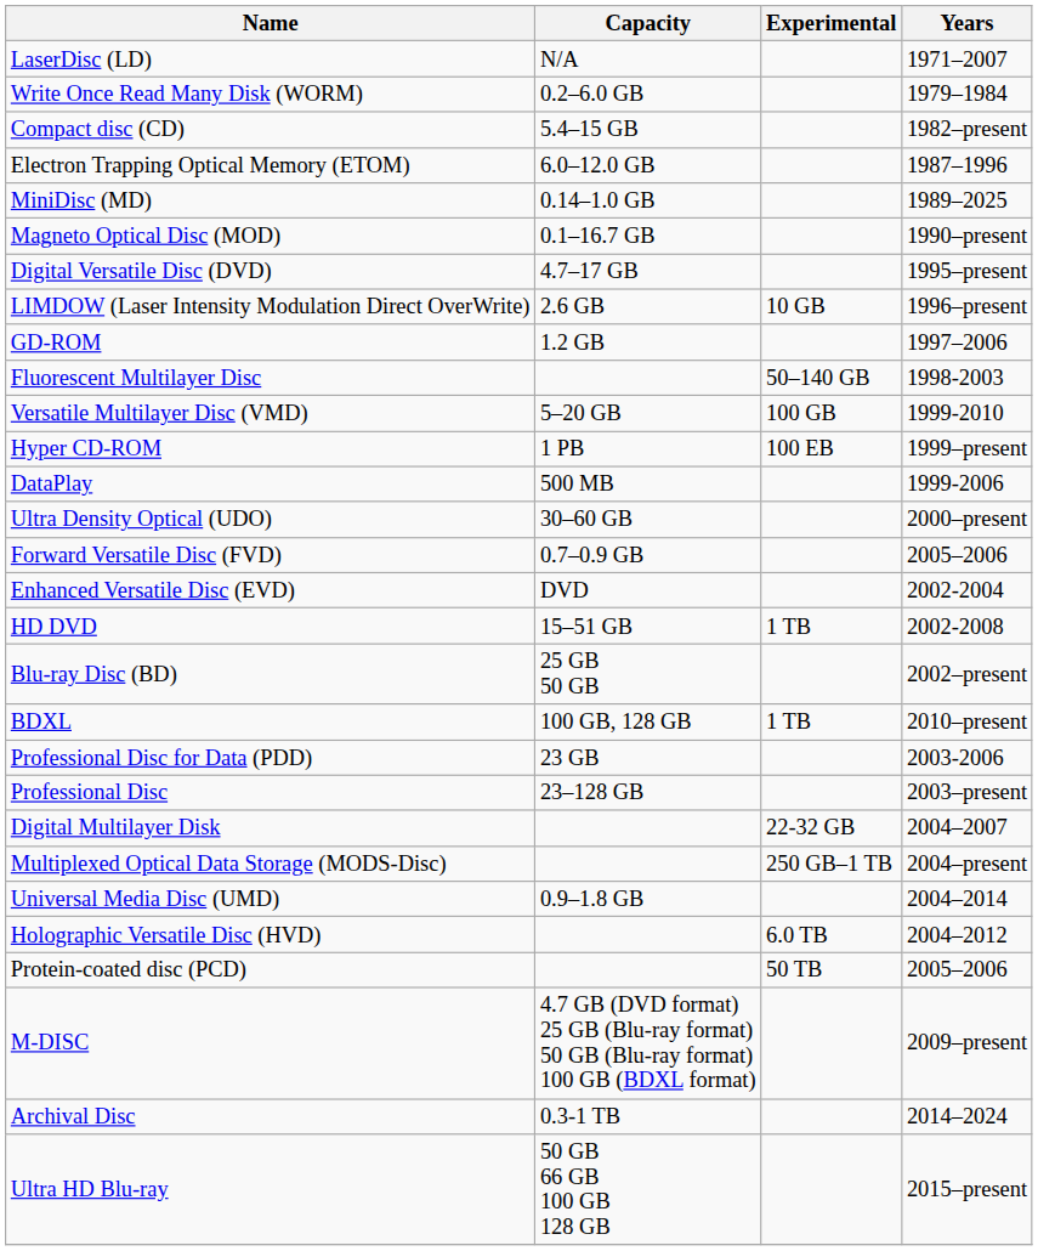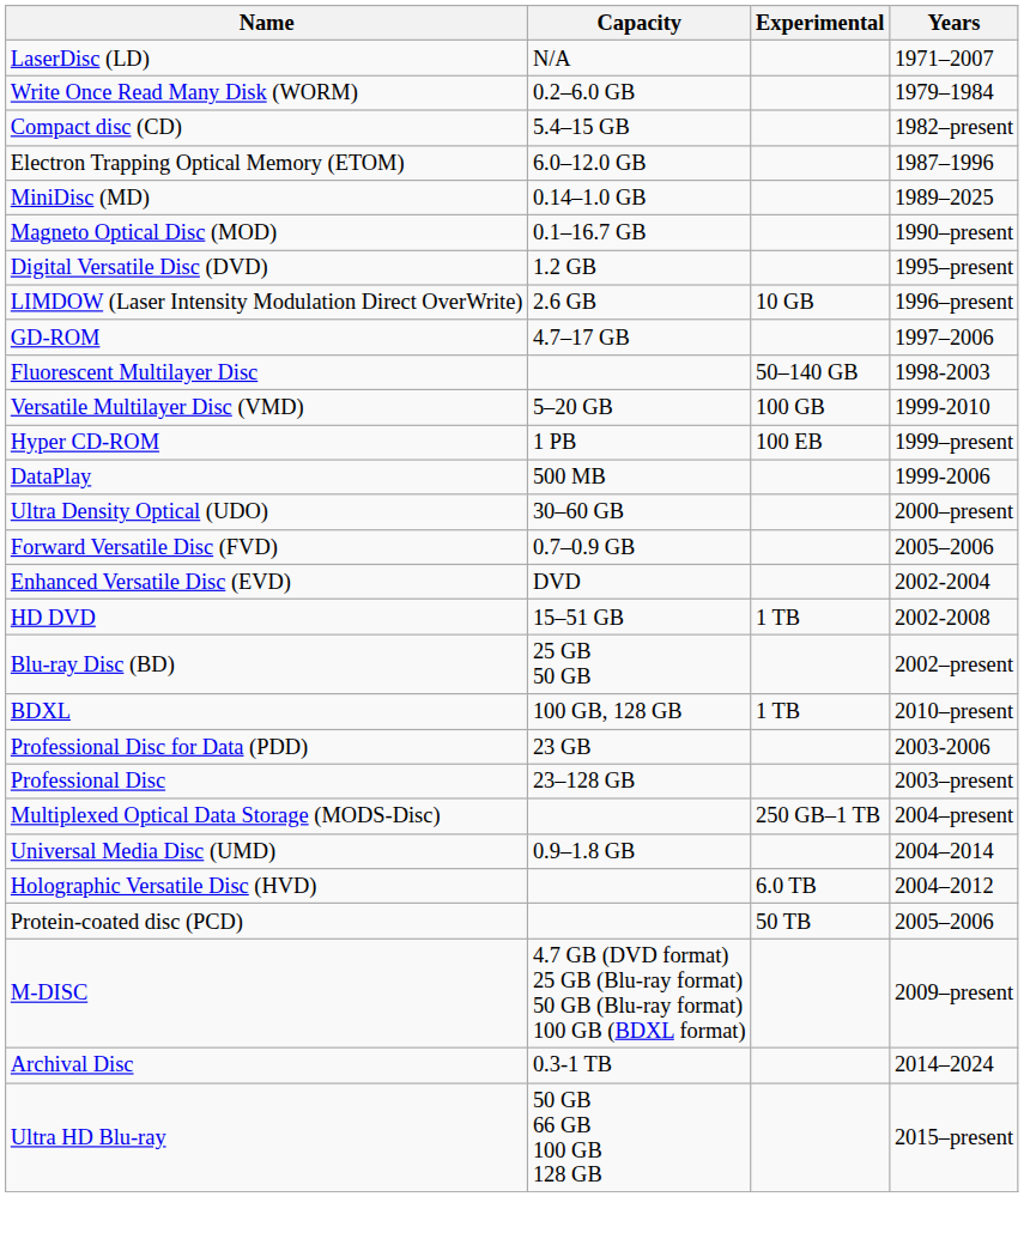 <table class="wikitable sortable">
 <tr>
 <th>Name</th>
 <th>Capacity</th>
 <th>Experimental</th>
 <th>Years</th>
 </tr>
 <tr>
 <td><a href='#'>LaserDisc</a> (LD)</td>
 <td>N/A</td>
 <td></td>
 <td>1971–2007</td>
 </tr>
 <tr>
 <td><a href='#'>Write Once Read Many Disk</a> (WORM)</td>
 <td>0.2–6.0 GB</td>
 <td></td>
 <td>1979–1984</td>
 </tr>
 <tr>
 <td><a href='#'>Compact disc</a> (CD)</td>
 <td>5.4–15 GB</td>
 <td></td>
 <td>1982–present</td>
 </tr>
 <tr>
 <td>Electron Trapping Optical Memory (ETOM)</td>
 <td>6.0–12.0 GB</td>
 <td></td>
 <td>1987–1996</td>
 </tr>
 <tr>
 <td><a href='#'>MiniDisc</a> (MD)</td>
 <td>0.14–1.0 GB</td>
 <td></td>
 <td>1989–2025</td>
 </tr>
 <tr>
 <td><a href='#'>Magneto Optical Disc</a> (MOD)</td>
 <td>0.1–16.7 GB</td>
 <td></td>
 <td>1990–present</td>
 </tr>
 <tr>
 <td><a href='#'>Digital Versatile Disc</a> (DVD)</td>
-<td>4.7–17 GB</td>
+<td>1.2 GB</td>
 <td></td>
 <td>1995–present</td>
 </tr>
 <tr>
 <td><a href='#'>LIMDOW</a> (Laser Intensity Modulation Direct OverWrite)</td>
 <td>2.6 GB</td>
 <td>10 GB</td>
 <td>1996–present</td>
 </tr>
 <tr>
 <td><a href='#'>GD-ROM</a></td>
-<td>1.2 GB</td>
+<td>4.7–17 GB</td>
 <td></td>
 <td>1997–2006</td>
 </tr>
 <tr>
 <td><a href='#'>Fluorescent Multilayer Disc</a></td>
 <td></td>
 <td>50–140 GB</td>
 <td>1998-2003</td>
 </tr>
 <tr>
 <td><a href='#'>Versatile Multilayer Disc</a> (VMD)</td>
 <td>5–20 GB</td>
 <td>100 GB</td>
 <td>1999-2010</td>
 </tr>
 <tr>
 <td><a href='#'>Hyper CD-ROM</a></td>
 <td>1 PB</td>
 <td>100 EB</td>
 <td>1999–present</td>
 </tr>
 <tr>
 <td><a href='#'>DataPlay</a></td>
 <td>500 MB</td>
 <td></td>
 <td>1999-2006</td>
 </tr>
 <tr>
 <td><a href='#'>Ultra Density Optical</a> (UDO)</td>
 <td>30–60 GB</td>
 <td></td>
 <td>2000–present</td>
 </tr>
 <tr>
 <td><a href='#'>Forward Versatile Disc</a> (FVD)</td>
 <td>0.7–0.9 GB</td>
 <td></td>
 <td>2005–2006</td>
 </tr>
 <tr>
 <td><a href='#'>Enhanced Versatile Disc</a> (EVD)</td>
 <td>DVD</td>
 <td></td>
 <td>2002-2004</td>
 </tr>
 <tr>
 <td><a href='#'>HD DVD</a></td>
 <td>15–51 GB</td>
 <td>1 TB</td>
 <td>2002-2008</td>
 </tr>
 <tr>
 <td><a href='#'>Blu-ray Disc</a> (BD)</td>
 <td>25 GB<br>50 GB</td>
 <td></td>
 <td>2002–present</td>
 </tr>
 <tr>
 <td><a href='#'>BDXL</a></td>
 <td>100 GB, 128 GB</td>
 <td>1 TB</td>
 <td>2010–present</td>
 </tr>
 <tr>
 <td><a href='#'>Professional Disc for Data</a> (PDD)</td>
 <td>23 GB</td>
 <td></td>
 <td>2003-2006</td>
 </tr>
 <tr>
 <td><a href='#'>Professional Disc</a></td>
 <td>23–128 GB</td>
 <td></td>
 <td>2003–present</td>
 </tr>
 <tr>
-<td><a href='#'>Digital Multilayer Disk</a></td>
-<td></td>
-<td>22-32 GB</td>
-<td>2004–2007</td>
-</tr>
-<tr>
 <td><a href='#'>Multiplexed Optical Data Storage</a> (MODS-Disc)</td>
 <td></td>
 <td>250 GB–1 TB</td>
 <td>2004–present</td>
 </tr>
 <tr>
 <td><a href='#'>Universal Media Disc</a> (UMD)</td>
 <td>0.9–1.8 GB</td>
 <td></td>
 <td>2004–2014</td>
 </tr>
 <tr>
 <td><a href='#'>Holographic Versatile Disc</a> (HVD)</td>
 <td></td>
 <td>6.0 TB</td>
 <td>2004–2012</td>
 </tr>
 <tr>
 <td>Protein-coated disc (PCD)</td>
 <td></td>
 <td>50 TB</td>
 <td>2005–2006</td>
 </tr>
 <tr>
 <td><a href='#'>M-DISC</a></td>
 <td>4.7 GB (DVD format)<br>25 GB (Blu-ray format)<br>50 GB (Blu-ray format)<br> 100 GB (<a href='#'>BDXL</a> format) </td>
 <td></td>
 <td>2009–present</td>
 </tr>
 <tr>
 <td><a href='#'>Archival Disc</a></td>
 <td>0.3-1 TB</td>
 <td></td>
 <td>2014–2024</td>
 </tr>
 <tr>
 <td><a href='#'>Ultra HD Blu-ray</a></td>
 <td>50 GB<br>66 GB<br>100 GB<br>128 GB</td>
 <td></td>
 <td>2015–present</td>
 </tr>
 <tr>
 </tr>
 </table>
